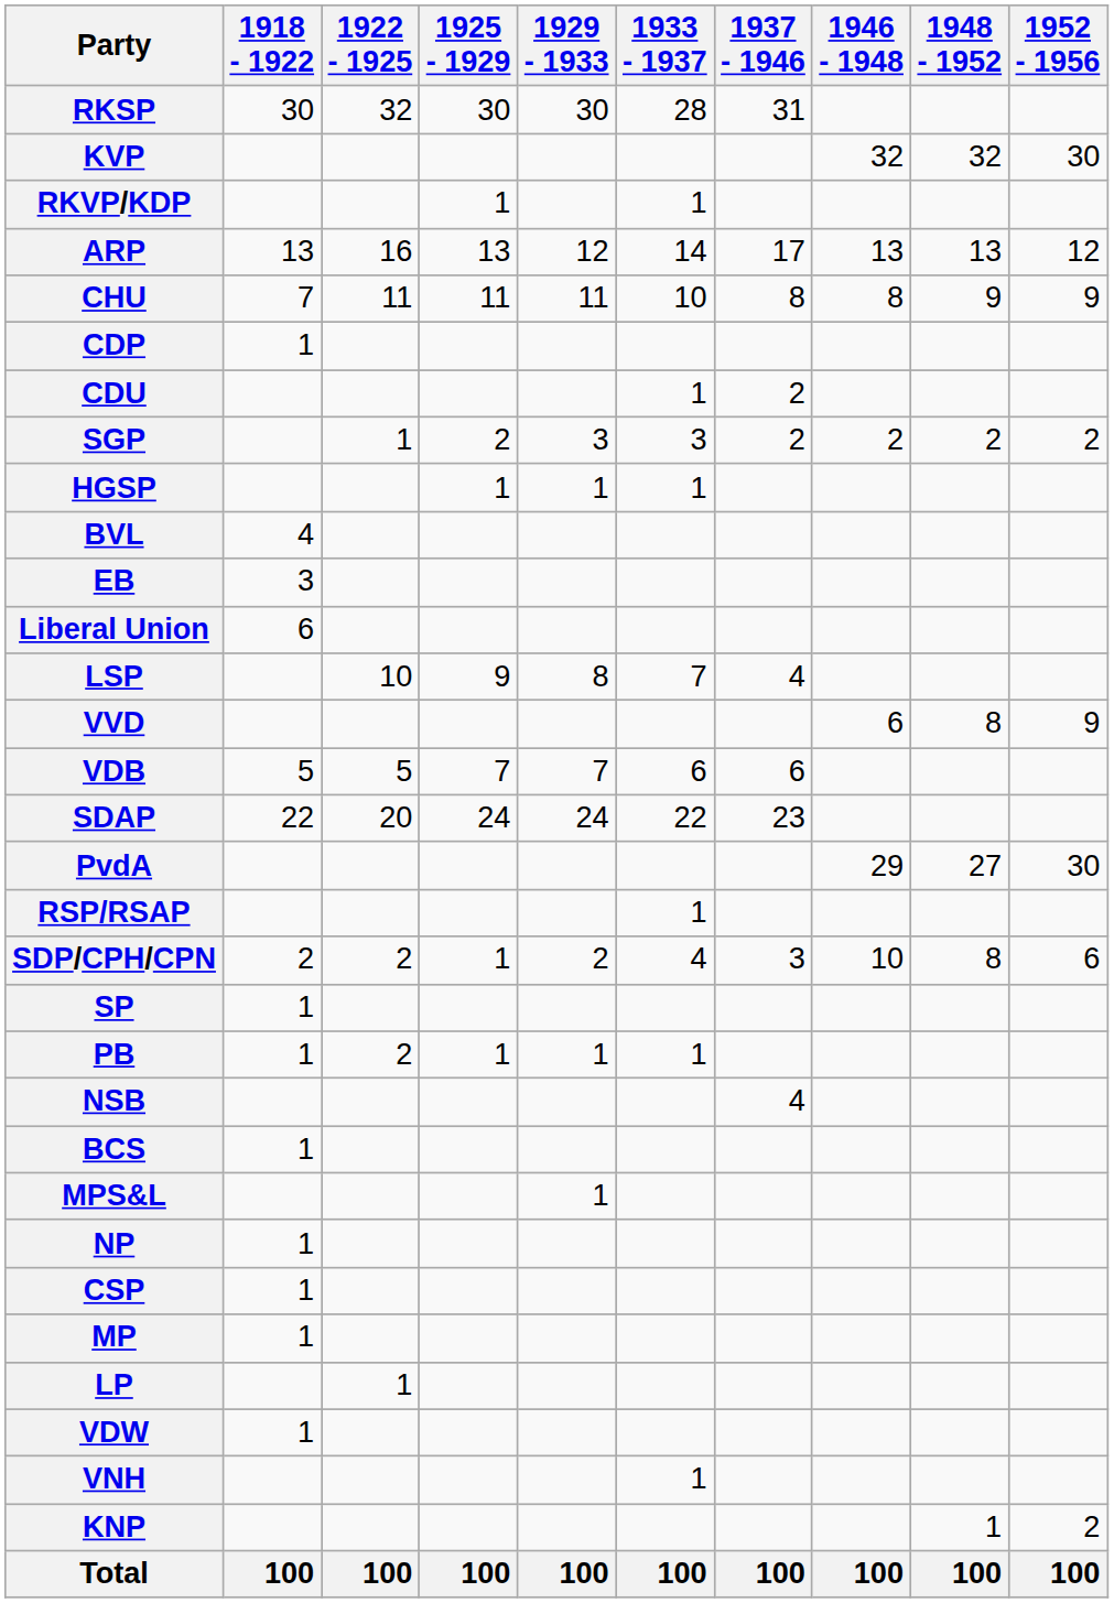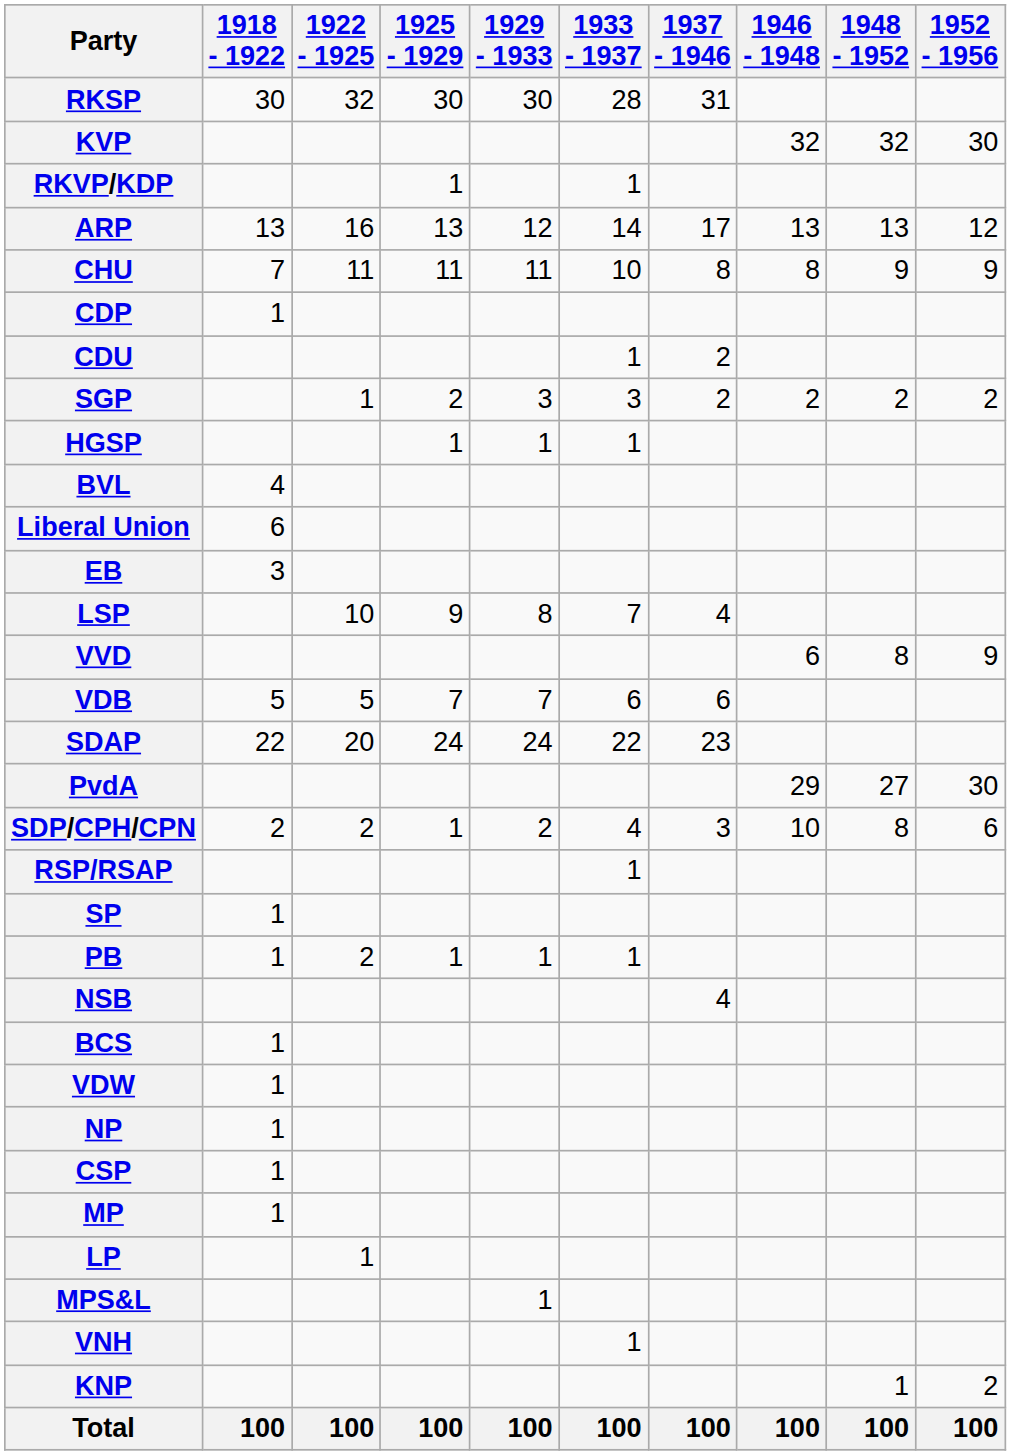 <table class="wikitable sortable" style="text-align: right;">
 <tr>
 <th scope="col">Party</th>
 <th scope="col"><a href='#'>1918<br>- 1922</a></th>
 <th scope="col"><a href='#'>1922<br>- 1925</a></th>
 <th scope="col"><a href='#'>1925<br>- 1929</a></th>
 <th scope="col"><a href='#'>1929<br>- 1933</a></th>
 <th scope="col"><a href='#'>1933<br>- 1937</a></th>
 <th scope="col"><a href='#'>1937<br>- 1946</a></th>
 <th scope="col"><a href='#'>1946<br>- 1948</a></th>
 <th scope="col"><a href='#'>1948<br>- 1952</a></th>
 <th scope="col"><a href='#'>1952<br>- 1956</a></th>
 </tr>
 <tr>
 <th scope="row"><a href='#'>RKSP</a></th>
 <td>30</td>
 <td>32</td>
 <td>30</td>
 <td>30</td>
 <td>28</td>
 <td>31</td>
 <td></td>
 <td></td>
 <td></td>
 </tr>
 <tr>
 <th scope="row"><a href='#'>KVP</a></th>
 <td></td>
 <td></td>
 <td></td>
 <td></td>
 <td></td>
 <td></td>
 <td>32</td>
 <td>32</td>
 <td>30</td>
 </tr>
 <tr>
 <th scope="row"><a href='#'>RKVP</a>/<a href='#'>KDP</a></th>
 <td></td>
 <td></td>
 <td>1</td>
 <td></td>
 <td>1</td>
 <td></td>
 <td></td>
 <td></td>
 <td></td>
 </tr>
 <tr>
 <th scope="row"><a href='#'>ARP</a></th>
 <td>13</td>
 <td>16</td>
 <td>13</td>
 <td>12</td>
 <td>14</td>
 <td>17</td>
 <td>13</td>
 <td>13</td>
 <td>12</td>
 </tr>
 <tr>
 <th scope="row"><a href='#'>CHU</a></th>
 <td>7</td>
 <td>11</td>
 <td>11</td>
 <td>11</td>
 <td>10</td>
 <td>8</td>
 <td>8</td>
 <td>9</td>
 <td>9</td>
 </tr>
 <tr>
 <th scope="row"><a href='#'>CDP</a></th>
 <td>1</td>
 <td></td>
 <td></td>
 <td></td>
 <td></td>
 <td></td>
 <td></td>
 <td></td>
 <td></td>
 </tr>
 <tr>
 <th scope="row"><a href='#'>CDU</a></th>
 <td></td>
 <td></td>
 <td></td>
 <td></td>
 <td>1</td>
 <td>2</td>
 <td></td>
 <td></td>
 <td></td>
 </tr>
 <tr>
 <th scope="row"><a href='#'>SGP</a></th>
 <td></td>
 <td>1</td>
 <td>2</td>
 <td>3</td>
 <td>3</td>
 <td>2</td>
 <td>2</td>
 <td>2</td>
 <td>2</td>
 </tr>
 <tr>
 <th scope="row"><a href='#'>HGSP</a></th>
 <td></td>
 <td></td>
 <td>1</td>
 <td>1</td>
 <td>1</td>
 <td></td>
 <td></td>
 <td></td>
 <td></td>
 </tr>
 <tr>
 <th scope="row"><a href='#'>BVL</a></th>
 <td>4</td>
 <td></td>
 <td></td>
 <td></td>
 <td></td>
 <td></td>
 <td></td>
 <td></td>
 <td></td>
 </tr>
 <tr>
-<th scope="row"><a href='#'>EB</a></th>
-<td>3</td>
+<th scope="row"><a href='#'>Liberal Union</a></th>
+<td>6</td>
 <td></td>
 <td></td>
 <td></td>
 <td></td>
 <td></td>
 <td></td>
 <td></td>
 <td></td>
 </tr>
 <tr>
-<th scope="row"><a href='#'>Liberal Union</a></th>
-<td>6</td>
+<th scope="row"><a href='#'>EB</a></th>
+<td>3</td>
 <td></td>
 <td></td>
 <td></td>
 <td></td>
 <td></td>
 <td></td>
 <td></td>
 <td></td>
 </tr>
 <tr>
 <th scope="row"><a href='#'>LSP</a></th>
 <td></td>
 <td>10</td>
 <td>9</td>
 <td>8</td>
 <td>7</td>
 <td>4</td>
 <td></td>
 <td></td>
 <td></td>
 </tr>
 <tr>
 <th scope="row"><a href='#'>VVD</a></th>
 <td></td>
 <td></td>
 <td></td>
 <td></td>
 <td></td>
 <td></td>
 <td>6</td>
 <td>8</td>
 <td>9</td>
 </tr>
 <tr>
 <th scope="row"><a href='#'>VDB</a></th>
 <td>5</td>
 <td>5</td>
 <td>7</td>
 <td>7</td>
 <td>6</td>
 <td>6</td>
 <td></td>
 <td></td>
 <td></td>
 </tr>
 <tr>
 <th scope="row"><a href='#'>SDAP</a></th>
 <td>22</td>
 <td>20</td>
 <td>24</td>
 <td>24</td>
 <td>22</td>
 <td>23</td>
 <td></td>
 <td></td>
 <td></td>
 </tr>
 <tr>
 <th scope="row"><a href='#'>PvdA</a></th>
 <td></td>
 <td></td>
 <td></td>
 <td></td>
 <td></td>
 <td></td>
 <td>29</td>
 <td>27</td>
 <td>30</td>
 </tr>
 <tr>
+<th scope="row"><a href='#'>SDP</a>/<a href='#'>CPH</a>/<a href='#'>CPN</a></th>
+<td>2</td>
+<td>2</td>
+<td>1</td>
+<td>2</td>
+<td>4</td>
+<td>3</td>
+<td>10</td>
+<td>8</td>
+<td>6</td>
+</tr>
+<tr>
 <th scope="row"><a href='#'>RSP/RSAP</a></th>
 <td></td>
 <td></td>
 <td></td>
 <td></td>
 <td>1</td>
 <td></td>
 <td></td>
 <td></td>
 <td></td>
-</tr>
-<tr>
-<th scope="row"><a href='#'>SDP</a>/<a href='#'>CPH</a>/<a href='#'>CPN</a></th>
-<td>2</td>
-<td>2</td>
-<td>1</td>
-<td>2</td>
-<td>4</td>
-<td>3</td>
-<td>10</td>
-<td>8</td>
-<td>6</td>
 </tr>
 <tr>
 <th scope="row"><a href='#'>SP</a></th>
 <td>1</td>
 <td></td>
 <td></td>
 <td></td>
 <td></td>
 <td></td>
 <td></td>
 <td></td>
 <td></td>
 </tr>
 <tr>
 <th scope="row"><a href='#'>PB</a></th>
 <td>1</td>
 <td>2</td>
 <td>1</td>
 <td>1</td>
 <td>1</td>
 <td></td>
 <td></td>
 <td></td>
 <td></td>
 </tr>
 <tr>
 <th scope="row"><a href='#'>NSB</a></th>
 <td></td>
 <td></td>
 <td></td>
 <td></td>
 <td></td>
 <td>4</td>
 <td></td>
 <td></td>
 <td></td>
 </tr>
 <tr>
 <th scope="row"><a href='#'>BCS</a></th>
 <td>1</td>
 <td></td>
 <td></td>
 <td></td>
 <td></td>
 <td></td>
 <td></td>
 <td></td>
 <td></td>
 </tr>
 <tr>
-<th scope="row"><a href='#'>MPS&L</a></th>
+<th scope="row"><a href='#'>VDW</a></th>
+<td>1</td>
 <td></td>
 <td></td>
 <td></td>
-<td>1</td>
 <td></td>
 <td></td>
 <td></td>
 <td></td>
 <td></td>
 </tr>
 <tr>
 <th scope="row"><a href='#'>NP</a></th>
 <td>1</td>
 <td></td>
 <td></td>
 <td></td>
 <td></td>
 <td></td>
 <td></td>
 <td></td>
 <td></td>
 </tr>
 <tr>
 <th scope="row"><a href='#'>CSP</a></th>
 <td>1</td>
 <td></td>
 <td></td>
 <td></td>
 <td></td>
 <td></td>
 <td></td>
 <td></td>
 <td></td>
 </tr>
 <tr>
 <th scope="row"><a href='#'>MP</a></th>
 <td>1</td>
 <td></td>
 <td></td>
 <td></td>
 <td></td>
 <td></td>
 <td></td>
 <td></td>
 <td></td>
 </tr>
 <tr>
 <th scope="row"><a href='#'>LP</a></th>
 <td></td>
 <td>1</td>
 <td></td>
 <td></td>
 <td></td>
 <td></td>
 <td></td>
 <td></td>
 <td></td>
 </tr>
 <tr>
-<th scope="row"><a href='#'>VDW</a></th>
-<td>1</td>
+<th scope="row"><a href='#'>MPS&L</a></th>
 <td></td>
 <td></td>
 <td></td>
+<td>1</td>
 <td></td>
 <td></td>
 <td></td>
 <td></td>
 <td></td>
 </tr>
 <tr>
 <th scope="row"><a href='#'>VNH</a></th>
 <td></td>
 <td></td>
 <td></td>
 <td></td>
 <td>1</td>
 <td></td>
 <td></td>
 <td></td>
 <td></td>
 </tr>
 <tr>
 <th scope="row"><a href='#'>KNP</a></th>
 <td></td>
 <td></td>
 <td></td>
 <td></td>
 <td></td>
 <td></td>
 <td></td>
 <td>1</td>
 <td>2</td>
 </tr>
 <tr>
 <th>Total</th>
 <th style="text-align:right">100</th>
 <th style="text-align:right">100</th>
 <th style="text-align:right">100</th>
 <th style="text-align:right">100</th>
 <th style="text-align:right">100</th>
 <th style="text-align:right">100</th>
 <th style="text-align:right">100</th>
 <th style="text-align:right">100</th>
 <th style="text-align:right">100</th>
 </tr>
 </table>
